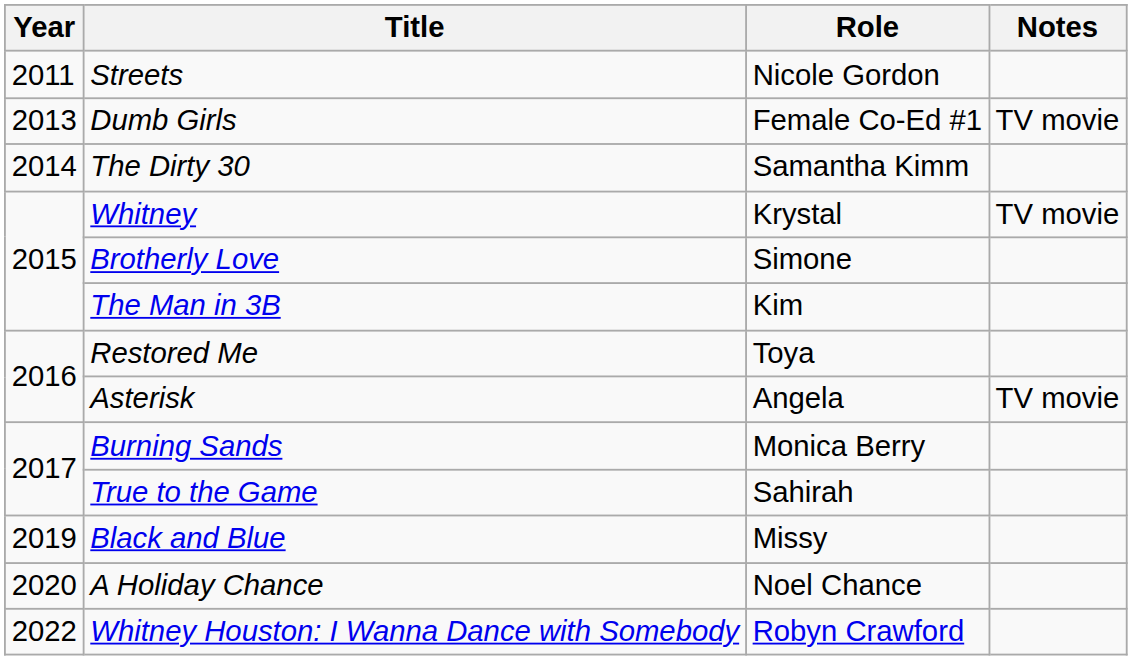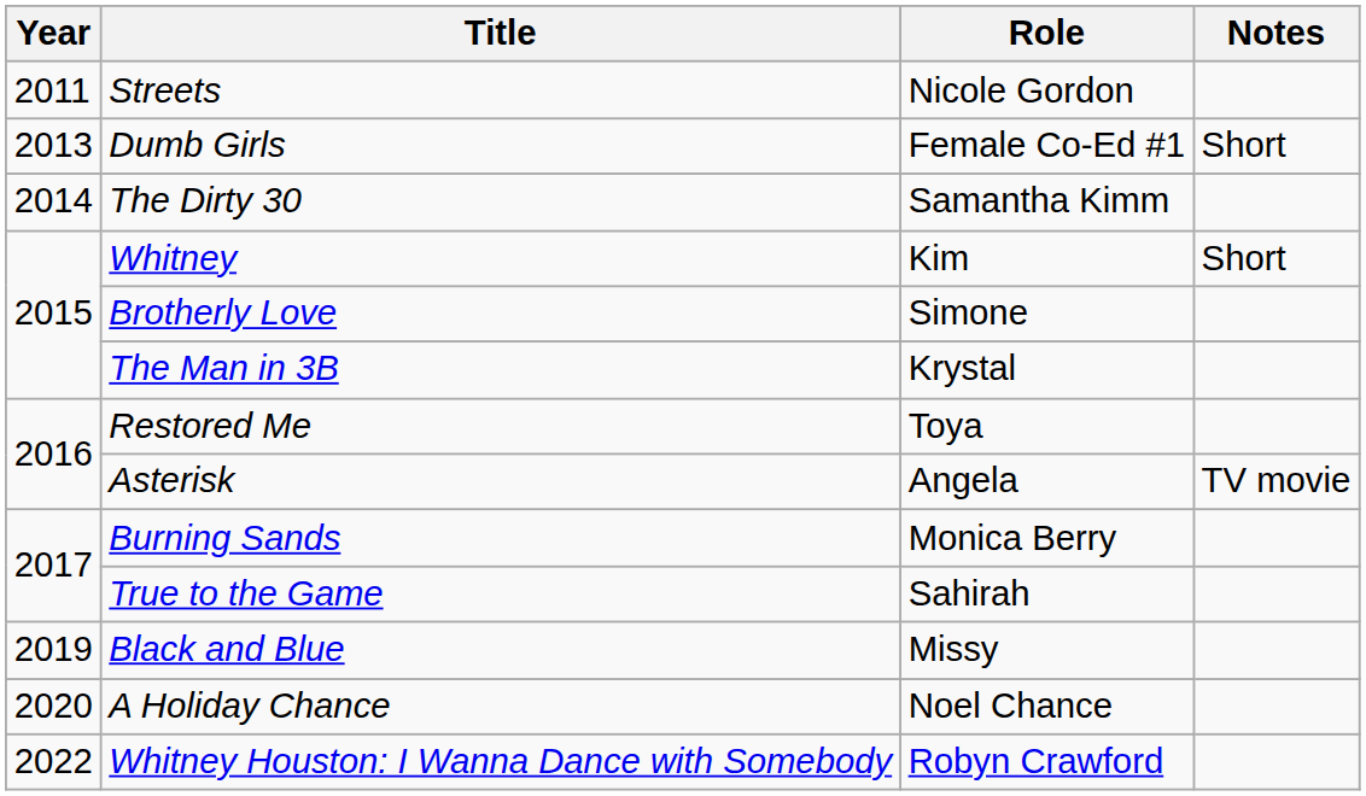 <table class="wikitable sortable">
 <tr>
 <th>Year</th>
 <th>Title</th>
 <th>Role</th>
 <th>Notes</th>
 </tr>
 <tr>
 <td>2011</td>
 <td><em>Streets</em></td>
 <td>Nicole Gordon</td>
 <td></td>
 </tr>
 <tr>
 <td>2013</td>
 <td><em>Dumb Girls</em></td>
 <td>Female Co-Ed #1</td>
-<td>TV movie</td>
+<td>Short</td>
 </tr>
 <tr>
 <td>2014</td>
 <td><em>The Dirty 30</em></td>
 <td>Samantha Kimm</td>
 <td></td>
 </tr>
 <tr>
 <td rowspan="3">2015</td>
 <td><em><a href='#'>Whitney</a></em></td>
-<td>Krystal</td>
-<td>TV movie</td>
+<td>Kim</td>
+<td>Short</td>
 </tr>
 <tr>
 <td><em><a href='#'>Brotherly Love</a></em></td>
 <td>Simone</td>
 <td></td>
 </tr>
 <tr>
 <td><em><a href='#'>The Man in 3B</a></em></td>
-<td>Kim</td>
+<td>Krystal</td>
 <td></td>
 </tr>
 <tr>
 <td rowspan="2">2016</td>
 <td><em>Restored Me</em></td>
 <td>Toya</td>
 <td></td>
 </tr>
 <tr>
 <td><em>Asterisk</em></td>
 <td>Angela</td>
 <td>TV movie</td>
 </tr>
 <tr>
 <td rowspan="2">2017</td>
 <td><em><a href='#'>Burning Sands</a></em></td>
 <td>Monica Berry</td>
 <td></td>
 </tr>
 <tr>
 <td><em><a href='#'>True to the Game</a></em></td>
 <td>Sahirah</td>
 <td></td>
 </tr>
 <tr>
 <td>2019</td>
 <td><em><a href='#'>Black and Blue</a></em></td>
 <td>Missy</td>
 <td></td>
 </tr>
 <tr>
 <td>2020</td>
 <td><em>A Holiday Chance</em></td>
 <td>Noel Chance</td>
 <td></td>
 </tr>
 <tr>
 <td>2022</td>
 <td><em><a href='#'>Whitney Houston: I Wanna Dance with Somebody</a></em></td>
 <td><a href='#'>Robyn Crawford</a></td>
 <td></td>
 </tr>
 </table>
